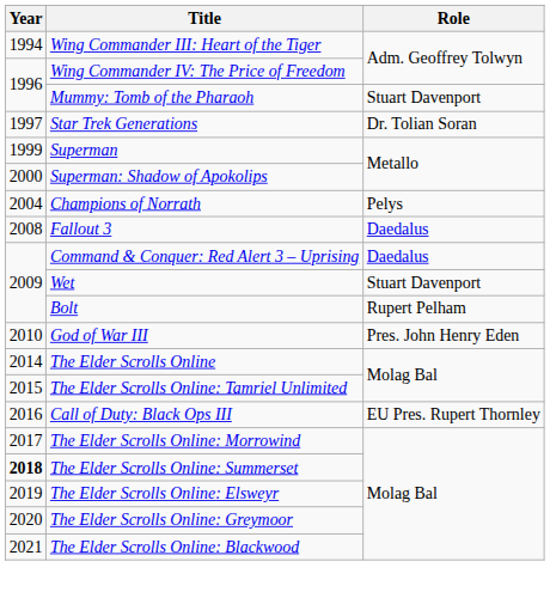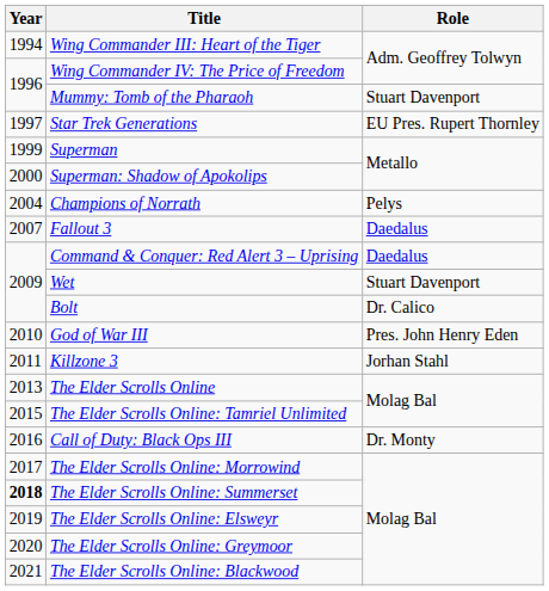 <table class="wikitable sortable">
 <tr>
 <th>Year</th>
 <th>Title</th>
 <th>Role</th>
 </tr>
 <tr>
 <td>1994</td>
 <td><em><a href='#'>Wing Commander III: Heart of the Tiger</a></em></td>
 <td rowspan=2>Adm. Geoffrey Tolwyn</td>
 </tr>
 <tr>
 <td rowspan=2>1996</td>
 <td><em><a href='#'>Wing Commander IV: The Price of Freedom</a></em></td>
 </tr>
 <tr>
 <td><em><a href='#'>Mummy: Tomb of the Pharaoh</a></em></td>
 <td>Stuart Davenport</td>
 </tr>
 <tr>
 <td>1997</td>
 <td><em><a href='#'>Star Trek Generations</a></em></td>
-<td>Dr. Tolian Soran</td>
+<td>EU Pres. Rupert Thornley</td>
 </tr>
 <tr>
 <td>1999</td>
 <td><em><a href='#'>Superman</a></em></td>
 <td rowspan=2>Metallo</td>
 </tr>
 <tr>
 <td>2000</td>
 <td><em><a href='#'>Superman: Shadow of Apokolips</a></em></td>
 </tr>
 <tr>
 <td>2004</td>
 <td><em><a href='#'>Champions of Norrath</a></em></td>
 <td>Pelys</td>
 </tr>
 <tr>
-<td>2008</td>
+<td>2007</td>
 <td><em><a href='#'>Fallout 3</a></em></td>
 <td><a href='#'>Daedalus</a></td>
 </tr>
 <tr>
 <td rowspan=3>2009</td>
 <td><em><a href='#'>Command & Conquer: Red Alert 3 – Uprising</a></em></td>
 <td><a href='#'>Daedalus</a></td>
 </tr>
 <tr>
 <td><em><a href='#'>Wet</a></em></td>
 <td>Stuart Davenport</td>
 </tr>
 <tr>
 <td><em><a href='#'>Bolt</a></em></td>
-<td>Rupert Pelham</td>
+<td>Dr. Calico</td>
 </tr>
 <tr>
 <td>2010</td>
 <td><em><a href='#'>God of War III</a></em></td>
 <td>Pres. John Henry Eden</td>
 </tr>
 <tr>
-<td>2014</td>
+<td>2011</td>
+<td><em><a href='#'>Killzone 3</a></em></td>
+<td>Jorhan Stahl</td>
+</tr>
+<tr>
+<td>2013</td>
 <td><em><a href='#'>The Elder Scrolls Online</a></em></td>
 <td rowspan=2>Molag Bal</td>
 </tr>
 <tr>
 <td>2015</td>
 <td><em><a href='#'>The Elder Scrolls Online: Tamriel Unlimited</a></em></td>
 </tr>
 <tr>
 <td>2016</td>
 <td><em><a href='#'>Call of Duty: Black Ops III</a></em></td>
-<td>EU Pres. Rupert Thornley</td>
+<td>Dr. Monty</td>
 </tr>
 <tr>
 <td>2017</td>
 <td><em><a href='#'>The Elder Scrolls Online: Morrowind</a></em></td>
 <td rowspan=5>Molag Bal</td>
 </tr>
 <tr>
 <td><strong>2018</strong></td>
 <td><em><a href='#'>The Elder Scrolls Online: Summerset</a></em></td>
 </tr>
 <tr>
 <td>2019</td>
 <td><em><a href='#'>The Elder Scrolls Online: Elsweyr</a></em></td>
 </tr>
 <tr>
 <td>2020</td>
 <td><em><a href='#'>The Elder Scrolls Online: Greymoor</a></em></td>
 </tr>
 <tr>
 <td>2021</td>
 <td><em><a href='#'>The Elder Scrolls Online: Blackwood</a></em></td>
 </tr>
 </table>
